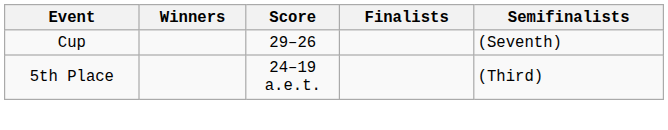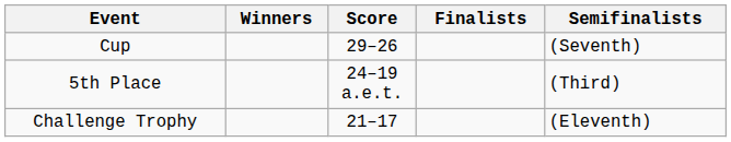 <table class="wikitable" width=550 style="text-align: center">
 <tr>
 <th>Event</th>
 <th>Winners</th>
 <th>Score</th>
 <th>Finalists</th>
 <th>Semifinalists</th>
 </tr>
 <tr>
 <td>Cup</td>
 <td align=left></td>
 <td>29–26</td>
 <td align=left></td>
 <td align=left> (Seventh)<br></td>
 </tr>
 <tr>
 <td>5th Place</td>
 <td align=left></td>
 <td>24–19<br>a.e.t.</td>
 <td align=left></td>
 <td align=left> (Third)<br></td>
 </tr>
+<tr>
+<td>Challenge Trophy</td>
+<td align=left></td>
+<td>21–17</td>
+<td align=left></td>
+<td align=left> (Eleventh)<br></td>
+</tr>
 </table>
